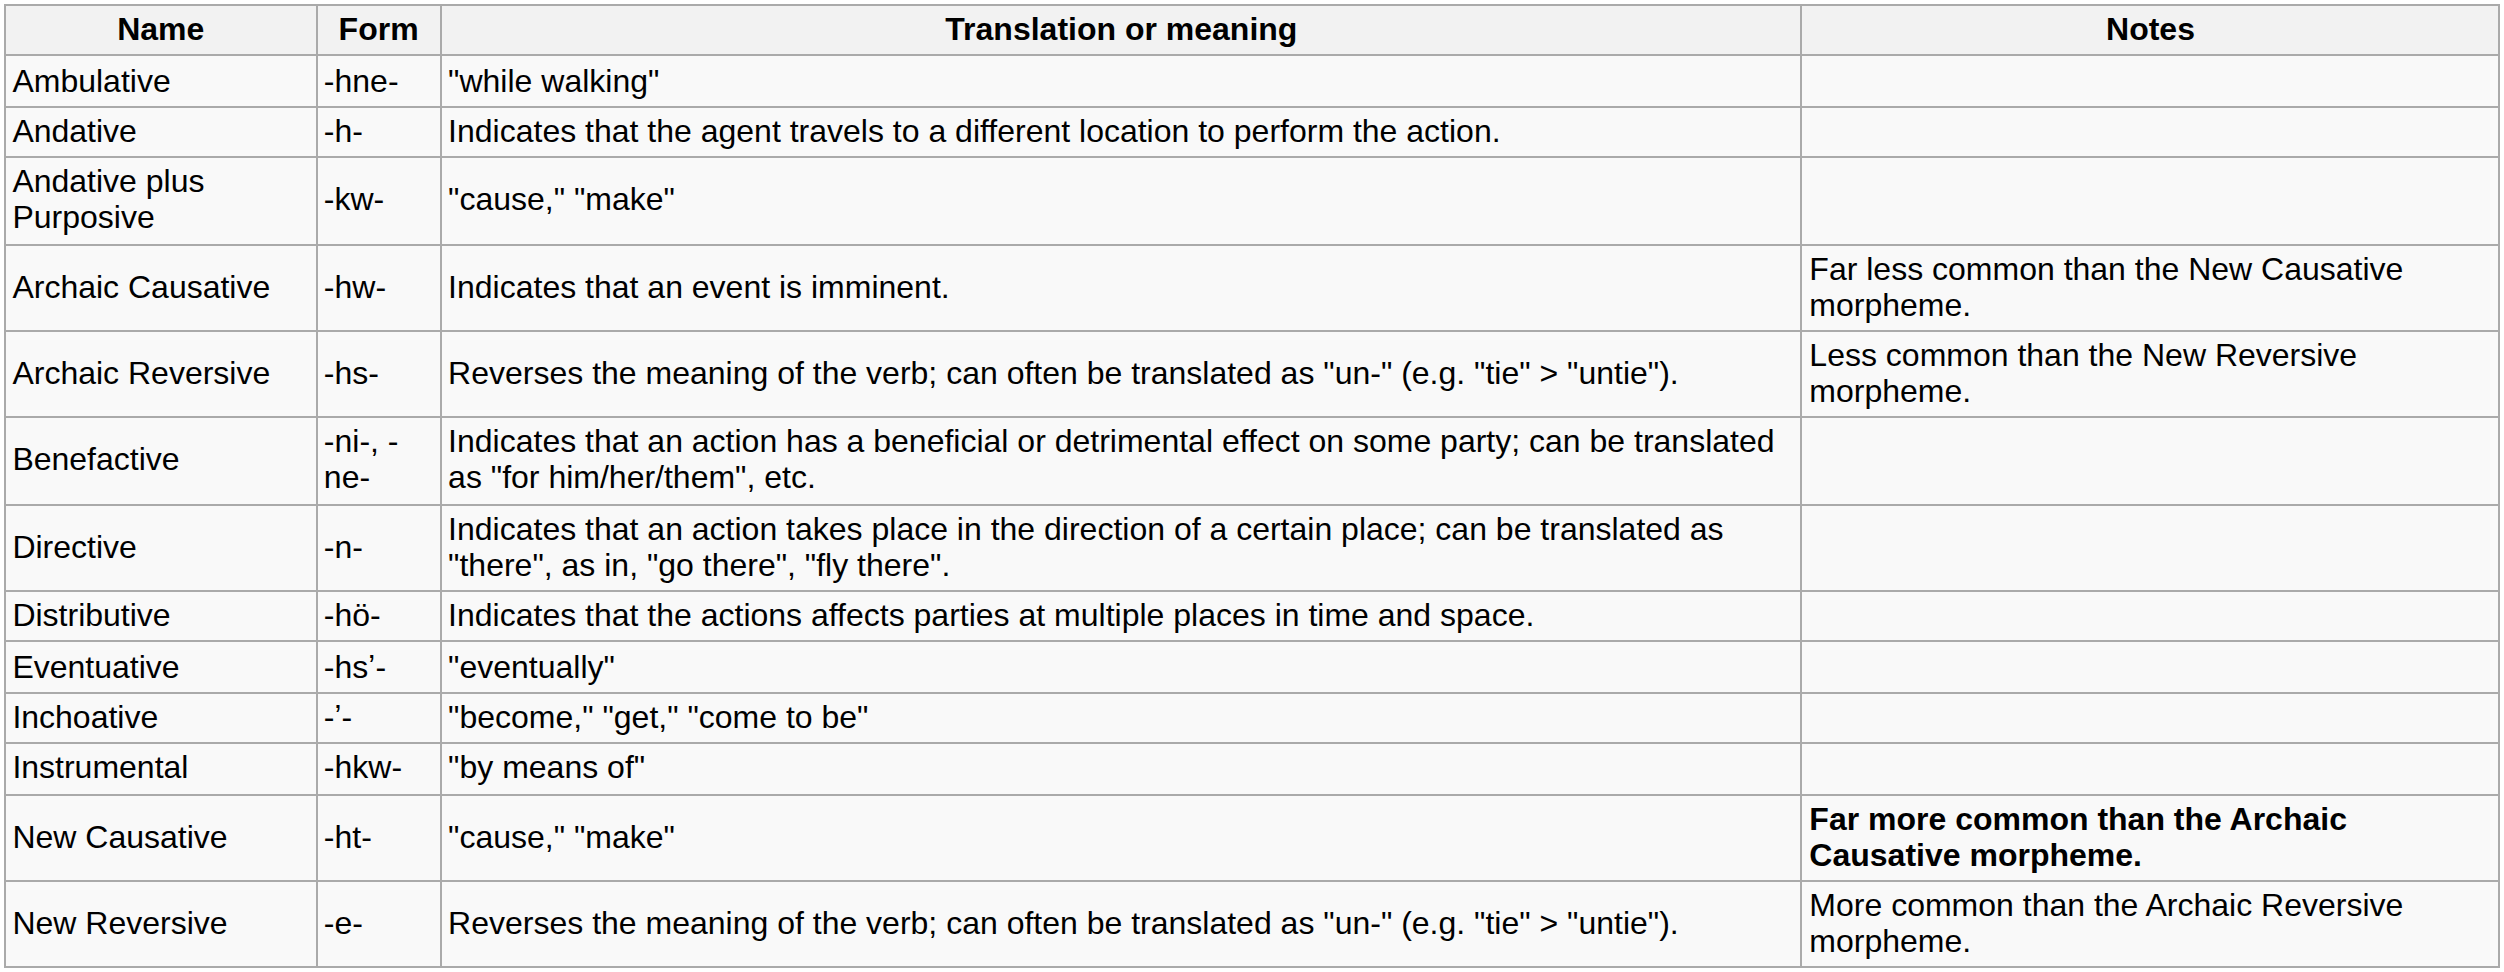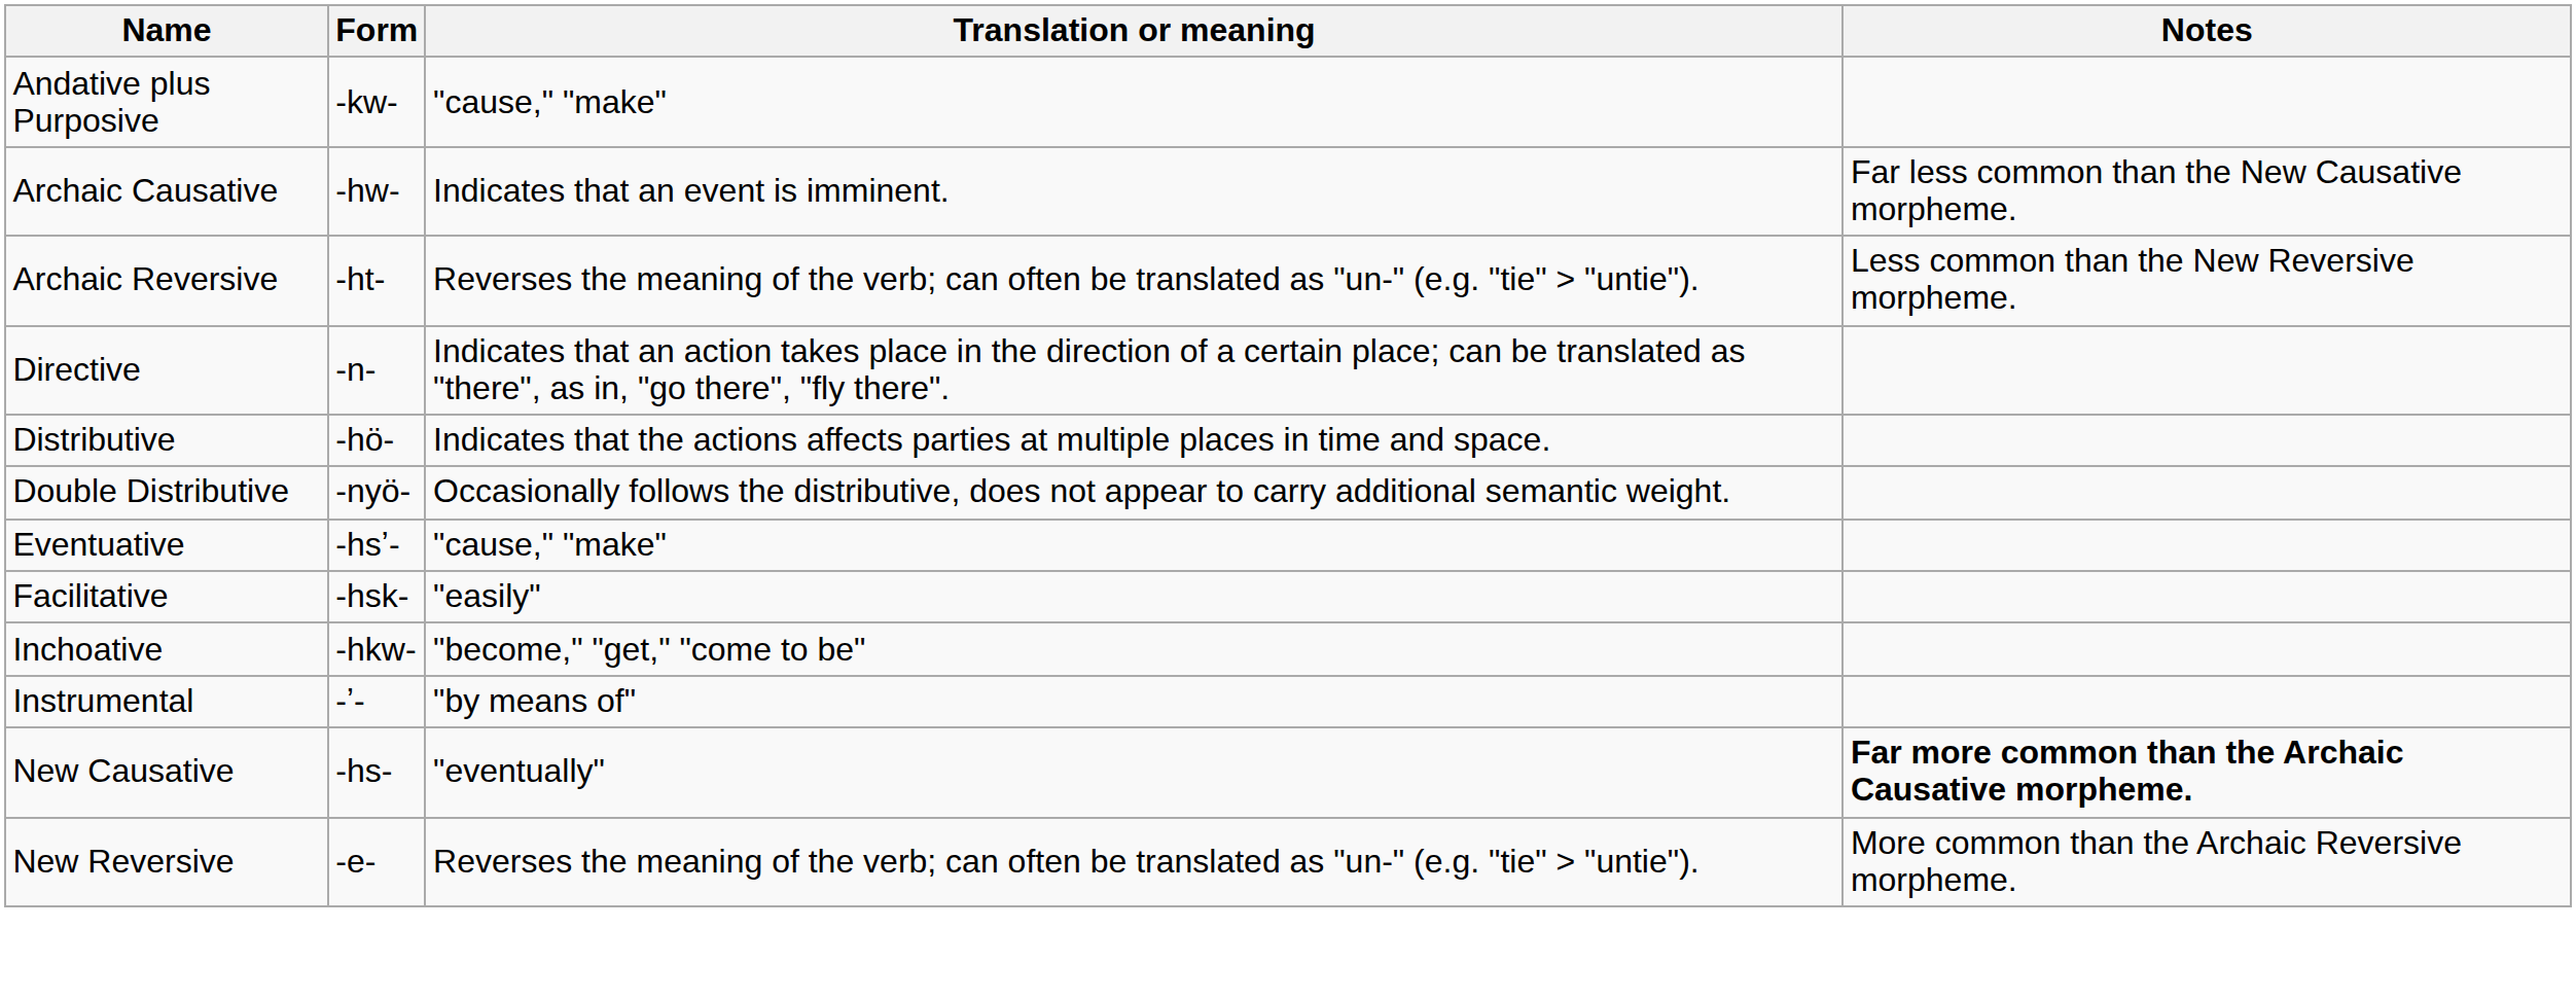 <table class="wikitable">
 <tr>
 <th>Name</th>
 <th>Form</th>
 <th>Translation or meaning</th>
 <th>Notes</th>
-</tr>
-<tr>
-<td>Ambulative</td>
-<td>-hne-</td>
-<td>"while walking"</td>
-<td></td>
-</tr>
-<tr>
-<td>Andative</td>
-<td>-h-</td>
-<td>Indicates that the agent travels to a different location to perform the action.</td>
-<td></td>
 </tr>
 <tr>
 <td>Andative plus Purposive</td>
 <td>-kw-</td>
 <td>"cause," "make"</td>
 <td></td>
 </tr>
 <tr>
 <td>Archaic Causative</td>
 <td>-hw-</td>
 <td>Indicates that an event is imminent.</td>
 <td>Far less common than the New Causative morpheme.</td>
 </tr>
 <tr>
 <td>Archaic Reversive</td>
-<td>-hs-</td>
+<td>-ht-</td>
 <td>Reverses the meaning of the verb; can often be translated as "un-" (e.g. "tie" > "untie").</td>
 <td>Less common than the New Reversive morpheme.</td>
-</tr>
-<tr>
-<td>Benefactive</td>
-<td>-ni-, -ne-</td>
-<td>Indicates that an action has a beneficial or detrimental effect on some party; can be translated as "for him/her/them", etc.</td>
-<td></td>
 </tr>
 <tr>
 <td>Directive</td>
 <td>-n-</td>
 <td>Indicates that an action takes place in the direction of a certain place; can be translated as "there", as in, "go there", "fly there".</td>
 <td></td>
 </tr>
 <tr>
 <td>Distributive</td>
 <td>-hö-</td>
 <td>Indicates that the actions affects parties at multiple places in time and space.</td>
 <td></td>
 </tr>
 <tr>
+<td>Double Distributive</td>
+<td>-nyö-</td>
+<td>Occasionally follows the distributive, does not appear to carry additional semantic weight.</td>
+<td></td>
+</tr>
+<tr>
 <td>Eventuative</td>
 <td>-hsʼ-</td>
-<td>"eventually"</td>
+<td>"cause," "make"</td>
+<td></td>
+</tr>
+<tr>
+<td>Facilitative</td>
+<td>-hsk-</td>
+<td>"easily"</td>
 <td></td>
 </tr>
 <tr>
 <td>Inchoative</td>
-<td>-ʼ-</td>
+<td>-hkw-</td>
 <td>"become," "get," "come to be"</td>
 <td></td>
 </tr>
 <tr>
 <td>Instrumental</td>
-<td>-hkw-</td>
+<td>-ʼ-</td>
 <td>"by means of"</td>
 <td></td>
 </tr>
 <tr>
 <td>New Causative</td>
-<td>-ht-</td>
-<td>"cause," "make"</td>
+<td>-hs-</td>
+<td>"eventually"</td>
 <td><strong>Far more common than the Archaic Causative morpheme.</strong></td>
 </tr>
 <tr>
 <td>New Reversive</td>
 <td>-e-</td>
 <td>Reverses the meaning of the verb; can often be translated as "un-" (e.g. "tie" > "untie").</td>
 <td>More common than the Archaic Reversive morpheme.</td>
 </tr>
 </table>
